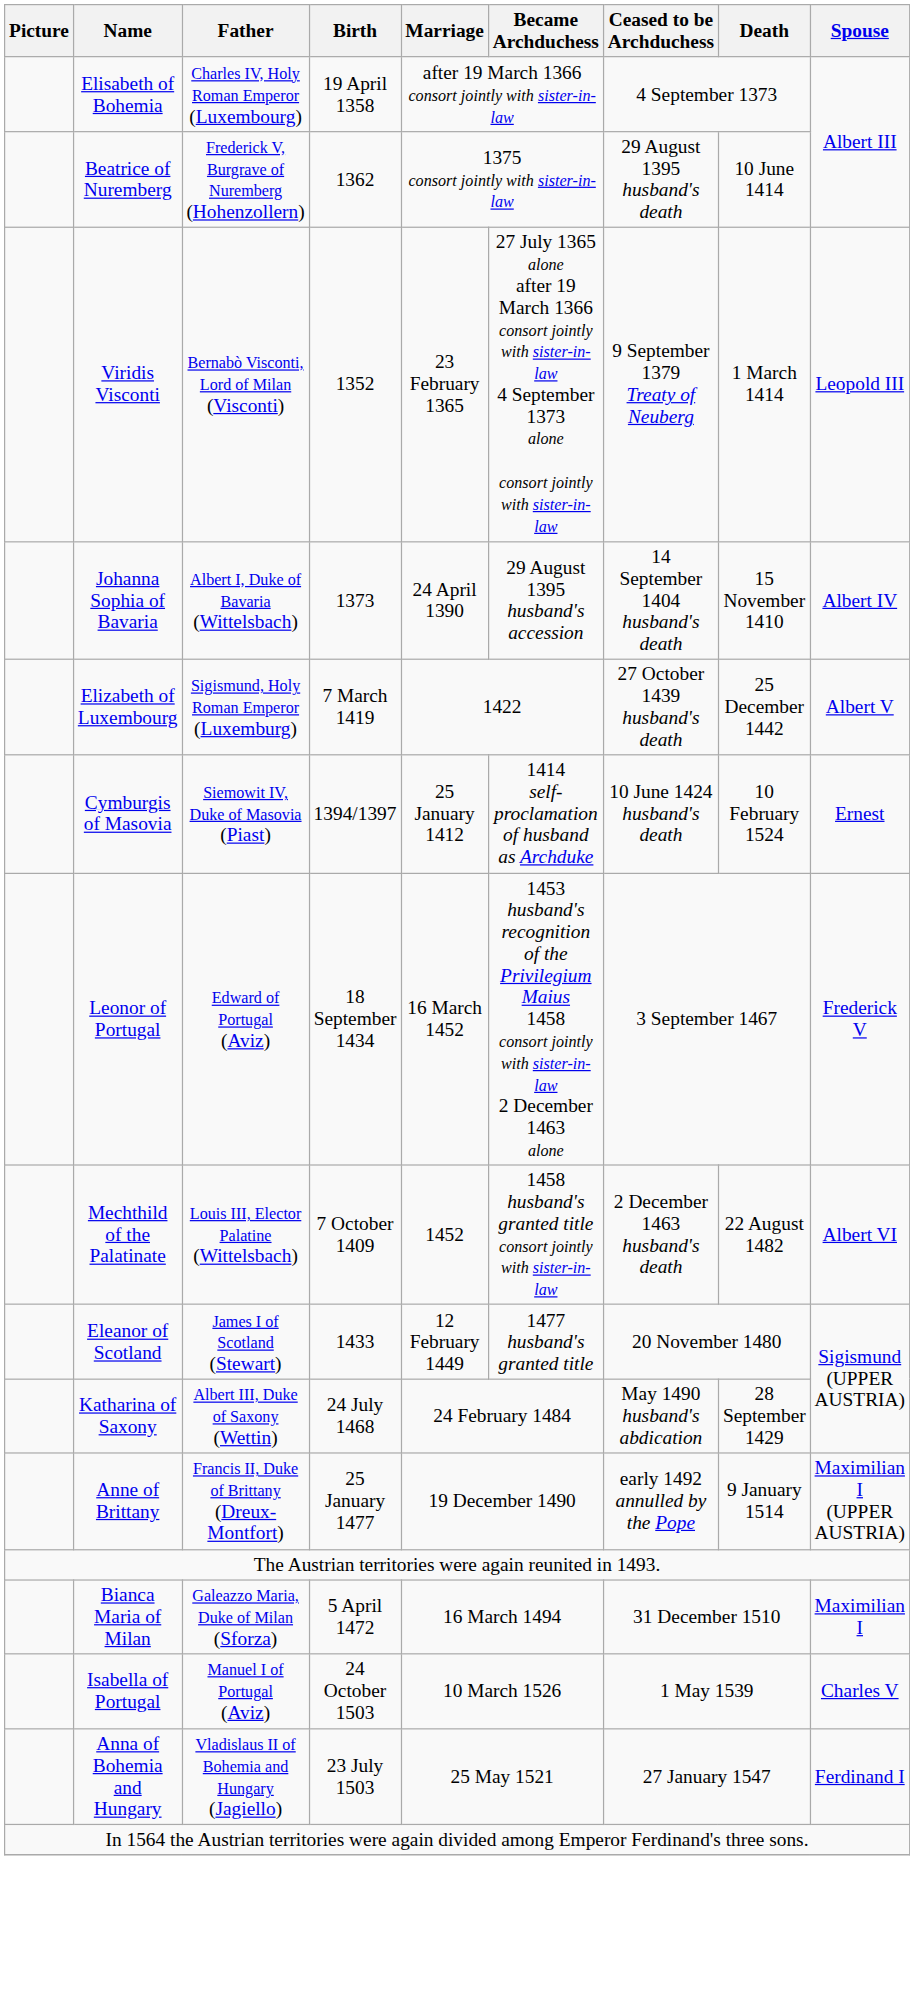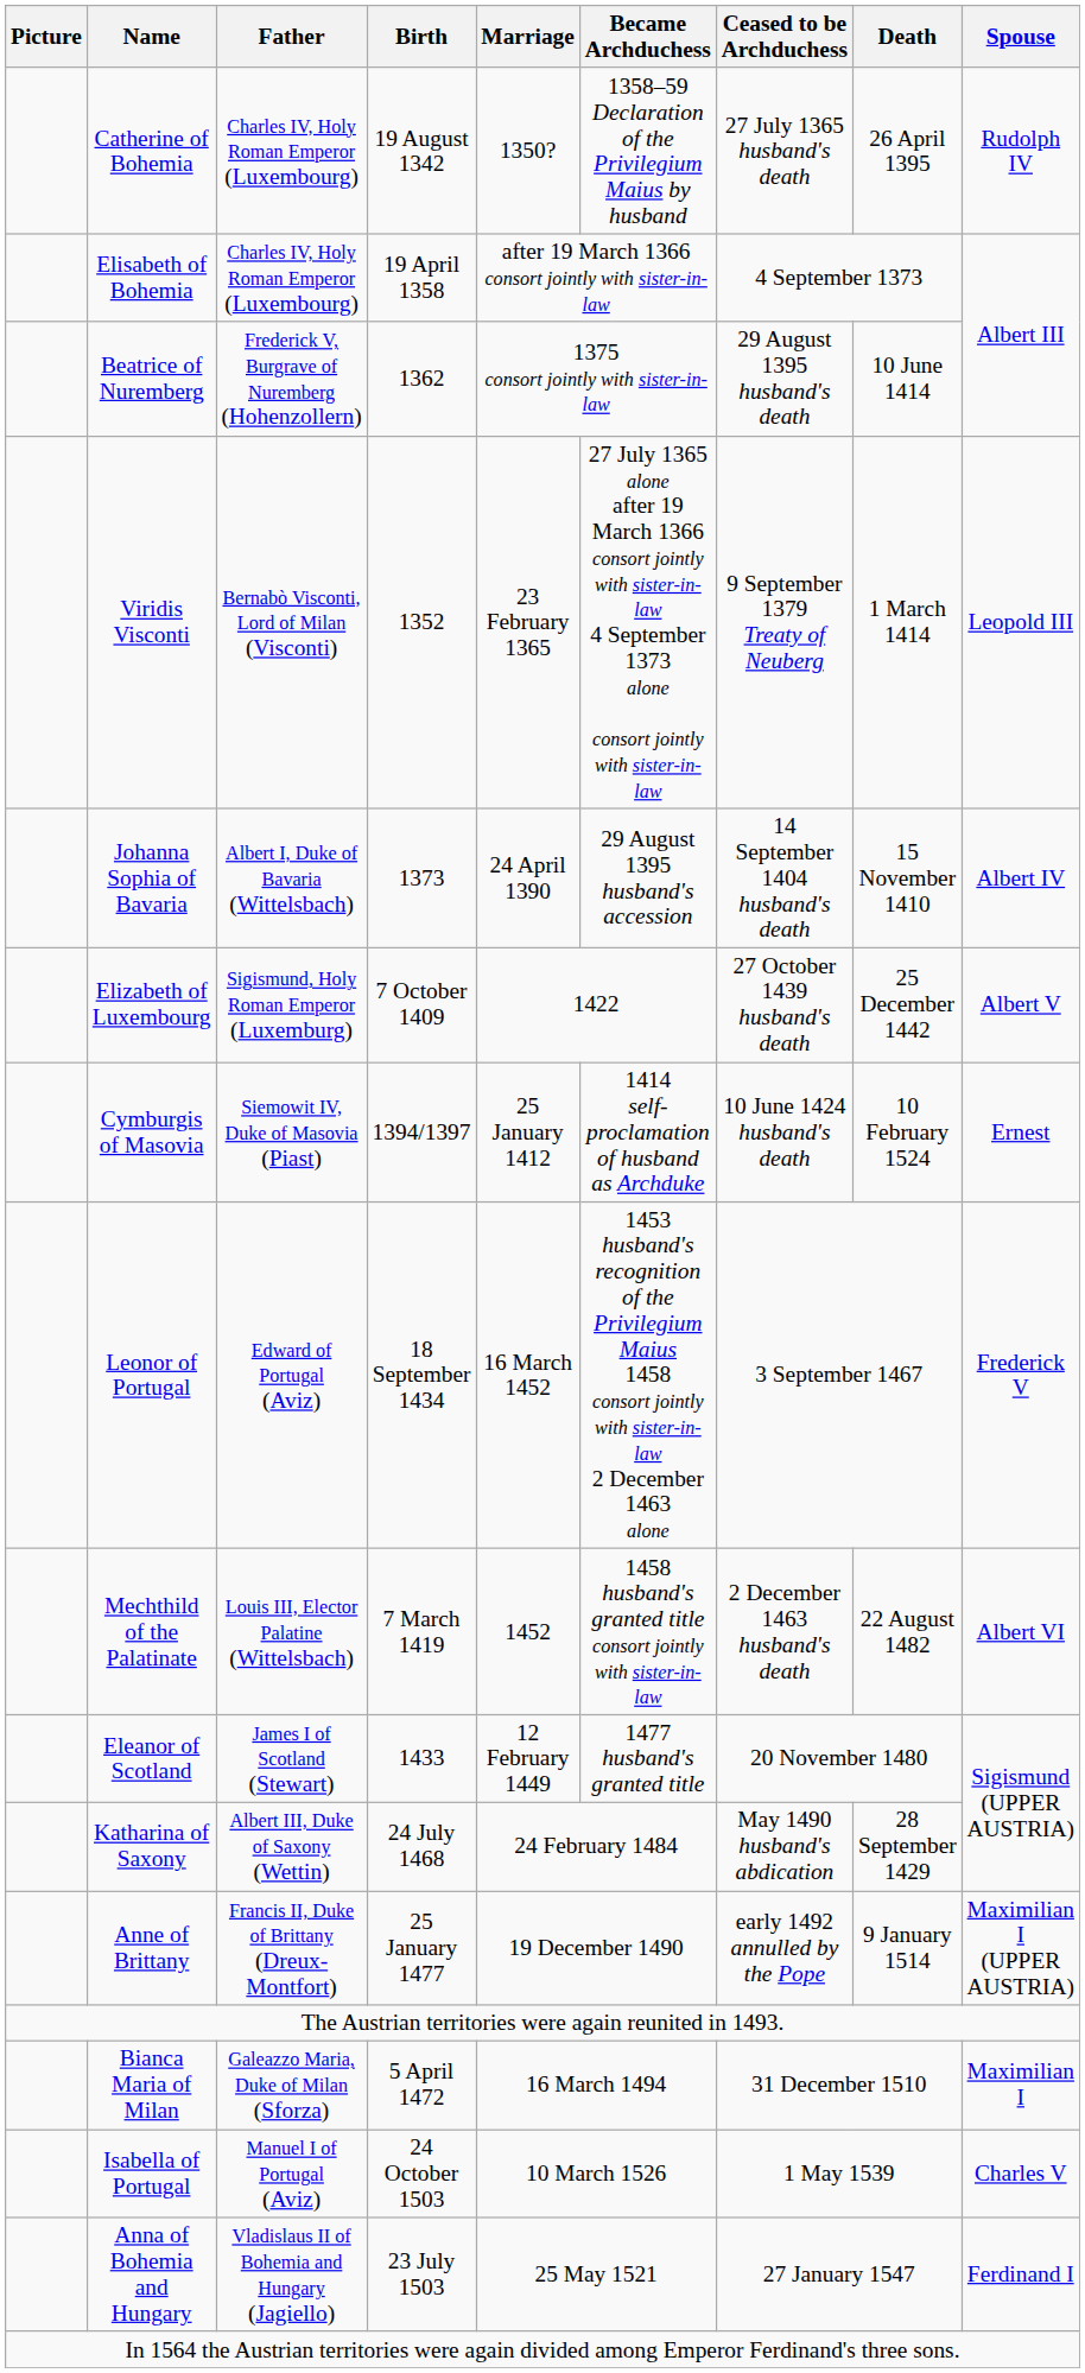 <table width=95% class="wikitable">
 <tr>
 <th width = "8%">Picture</th>
 <th width = "10%">Name</th>
 <th width = "9%">Father</th>
 <th width = "10%">Birth</th>
 <th width = "9%">Marriage</th>
 <th width = "9%">Became Archduchess</th>
 <th width = "9%">Ceased to be Archduchess</th>
 <th width = "9%">Death</th>
 <th width = "6%"><a href='#'>Spouse</a></th>
+</tr>
+<tr>
+<td align=center></td>
+<td align=center><a href='#'>Catherine of Bohemia</a><br></td>
+<td align="center"><small><a href='#'>Charles IV, Holy Roman Emperor</a></small><br>(<a href='#'>Luxembourg</a>)</td>
+<td align="center">19 August 1342</td>
+<td align="center">1350?</td>
+<td align="center">1358–59<br><em>Declaration of the <a href='#'>Privilegium Maius</a> by husband</em></td>
+<td align="center">27 July 1365<br><em>husband's death</em></td>
+<td align="center">26 April 1395</td>
+<td align="center"><a href='#'>Rudolph IV</a></td>
 </tr>
 <tr>
 <td align=center></td>
 <td align=center><a href='#'>Elisabeth of Bohemia</a><br></td>
 <td align="center"><small><a href='#'>Charles IV, Holy Roman Emperor</a></small><br>(<a href='#'>Luxembourg</a>)</td>
 <td align="center">19 April 1358</td>
 <td align="center" colspan="2">after 19 March 1366<br><small><em>consort jointly with <a href='#'>sister-in-law</a></em></small></td>
 <td align="center" colspan="2">4 September 1373</td>
 <td align="center" rowspan="2"><a href='#'>Albert III</a></td>
 </tr>
 <tr>
 <td align=center></td>
 <td align=center><a href='#'>Beatrice of Nuremberg</a><br></td>
 <td align="center"><small><a href='#'>Frederick V, Burgrave of Nuremberg</a></small><br>(<a href='#'>Hohenzollern</a>)</td>
 <td align="center">1362</td>
 <td align="center" colspan="2">1375<br><small><em>consort jointly with <a href='#'>sister-in-law</a></em></small></td>
 <td align="center">29 August 1395<br><em>husband's death</em></td>
 <td align="center">10 June 1414</td>
 </tr>
 <tr>
 <td align=center></td>
 <td align=center><a href='#'>Viridis Visconti</a><br></td>
 <td align="center"><small><a href='#'>Bernabò Visconti, Lord of Milan</a></small><br>(<a href='#'>Visconti</a>)</td>
 <td align="center">1352</td>
 <td align="center">23 February 1365</td>
 <td align="center">27 July 1365<br><small><em>alone</em></small><br>after 19 March 1366<br><small><em>consort jointly with <a href='#'>sister-in-law</a></em></small><br>4 September 1373<br><small><em>alone</em></small><br><br><small><em>consort jointly with <a href='#'>sister-in-law</a></em></small></td>
 <td align="center">9 September 1379<br><em><a href='#'>Treaty of Neuberg</a></em></td>
 <td align="center">1 March 1414</td>
 <td align="center"><a href='#'>Leopold III</a></td>
 </tr>
 <tr>
 <td align=center></td>
 <td align=center><a href='#'>Johanna Sophia of Bavaria</a><br></td>
 <td align="center"><small><a href='#'>Albert I, Duke of Bavaria</a></small><br>(<a href='#'>Wittelsbach</a>)</td>
 <td align="center">1373</td>
 <td align="center">24 April 1390</td>
 <td align="center">29 August 1395<br><em>husband's accession</em></td>
 <td align="center">14 September 1404<br><em>husband's death</em></td>
 <td align="center">15 November 1410</td>
 <td align="center"><a href='#'>Albert IV</a></td>
 </tr>
 <tr>
 <td align=center></td>
 <td align=center><a href='#'>Elizabeth of Luxembourg</a><br></td>
 <td align="center"><small><a href='#'>Sigismund, Holy Roman Emperor</a></small><br>(<a href='#'>Luxemburg</a>)</td>
-<td align="center">7 March 1419</td>
+<td align="center">7 October 1409</td>
 <td align="center" colspan="2">1422</td>
 <td align="center">27 October 1439<br><em>husband's death</em></td>
 <td align="center">25 December 1442</td>
 <td align="center"><a href='#'>Albert V</a></td>
 </tr>
 <tr>
 <td align=center></td>
 <td align=center><a href='#'>Cymburgis of Masovia</a><br></td>
 <td align="center"><small><a href='#'>Siemowit IV, Duke of Masovia</a></small><br>(<a href='#'>Piast</a>)</td>
 <td align="center">1394/1397</td>
 <td align="center">25 January 1412</td>
 <td align="center">1414<br><em>self-proclamation of husband as <a href='#'>Archduke</a></em></td>
 <td align="center">10 June 1424<br><em>husband's death</em></td>
 <td align="center">10 February 1524</td>
 <td align="center"><a href='#'>Ernest</a></td>
 </tr>
 <tr>
 <td align=center></td>
 <td align=center><a href='#'>Leonor of Portugal</a></td>
 <td align="center"><small><a href='#'>Edward of Portugal</a></small><br>(<a href='#'>Aviz</a>)</td>
 <td align="center">18 September 1434</td>
 <td align="center">16 March 1452<br></td>
 <td align="center">1453<br><em>husband's recognition of the <a href='#'>Privilegium Maius</a></em><br>1458<br><small><em>consort jointly with <a href='#'>sister-in-law</a></em></small><br>2 December 1463<br><small><em>alone</em></small></td>
 <td align="center" colspan="2">3 September 1467</td>
 <td align="center"><a href='#'>Frederick V</a></td>
 </tr>
 <tr>
 <td align=center></td>
 <td align=center><a href='#'>Mechthild of the Palatinate</a></td>
 <td align="center"><small><a href='#'>Louis III, Elector Palatine</a></small><br>(<a href='#'>Wittelsbach</a>)</td>
-<td align="center">7 October 1409</td>
+<td align="center">7 March 1419</td>
 <td align="center">1452</td>
 <td align="center">1458<br><em>husband's granted title</em><br><small><em>consort jointly with <a href='#'>sister-in-law</a></em></small></td>
 <td align="center">2 December 1463<br><em>husband's death</em></td>
 <td align="center">22 August 1482</td>
 <td align="center"><a href='#'>Albert VI</a></td>
 </tr>
 <tr>
 <td align=center></td>
 <td align=center><a href='#'>Eleanor of Scotland</a></td>
 <td align="center"><small><a href='#'>James I of Scotland</a></small><br>(<a href='#'>Stewart</a>)</td>
 <td align="center">1433</td>
 <td align="center">12 February 1449</td>
 <td align="center">1477<br><em>husband's granted title</em></td>
 <td align="center" colspan="2">20 November 1480</td>
 <td align="center" rowspan="2"><a href='#'>Sigismund</a><br>(UPPER AUSTRIA)</td>
 </tr>
 <tr>
 <td align=center></td>
 <td align=center><a href='#'>Katharina of Saxony</a></td>
 <td align="center"><small><a href='#'>Albert III, Duke of Saxony</a></small><br>(<a href='#'>Wettin</a>)</td>
 <td align="center">24 July 1468</td>
 <td align="center" colspan="2">24 February 1484</td>
 <td align="center">May 1490<br><em>husband's abdication</em></td>
 <td align="center">28 September 1429</td>
 </tr>
 <tr>
 <td align=center></td>
 <td align=center><a href='#'>Anne of Brittany</a></td>
 <td align="center"><small><a href='#'>Francis II, Duke of Brittany</a></small><br>(<a href='#'>Dreux-Montfort</a>)</td>
 <td align="center">25 January 1477</td>
 <td align="center" colspan="2">19 December 1490<br></td>
 <td align="center">early 1492<br><em>annulled by the <a href='#'>Pope</a></em></td>
 <td align="center">9 January 1514</td>
 <td align="center"><a href='#'>Maximilian I</a><br>(UPPER AUSTRIA)</td>
 </tr>
 <tr>
 <td align="center" colspan="9">The Austrian territories were again reunited in 1493.</td>
 </tr>
 <tr>
 <td align=center></td>
 <td align=center><a href='#'>Bianca Maria of Milan</a></td>
 <td align="center"><small><a href='#'>Galeazzo Maria, Duke of Milan</a></small><br>(<a href='#'>Sforza</a>)</td>
 <td align="center">5 April 1472</td>
 <td align="center" colspan="2">16 March 1494</td>
 <td align="center" colspan="2">31 December 1510</td>
 <td align="center"><a href='#'>Maximilian I</a></td>
 </tr>
 <tr>
 <td align=center></td>
 <td align=center><a href='#'>Isabella of Portugal</a></td>
 <td align="center"><small><a href='#'>Manuel I of Portugal</a></small><br>(<a href='#'>Aviz</a>)</td>
 <td align="center">24 October 1503</td>
 <td align="center" colspan="2">10 March 1526</td>
 <td align="center" colspan="2">1 May 1539</td>
 <td align="center"><a href='#'>Charles V</a></td>
 </tr>
 <tr>
 <td align=center></td>
 <td align=center><a href='#'>Anna of Bohemia and Hungary</a></td>
 <td align="center"><small><a href='#'>Vladislaus II of Bohemia and Hungary</a></small><br>(<a href='#'>Jagiello</a>)</td>
 <td align="center">23 July 1503</td>
 <td align="center" colspan="2">25 May 1521</td>
 <td align="center" colspan="2">27 January 1547</td>
 <td align="center"><a href='#'>Ferdinand I</a></td>
 </tr>
 <tr>
 <td align="center" colspan="9">In 1564 the Austrian territories were again divided among Emperor Ferdinand's three sons.</td>
 </tr>
 <tr>
 </tr>
 </table>
